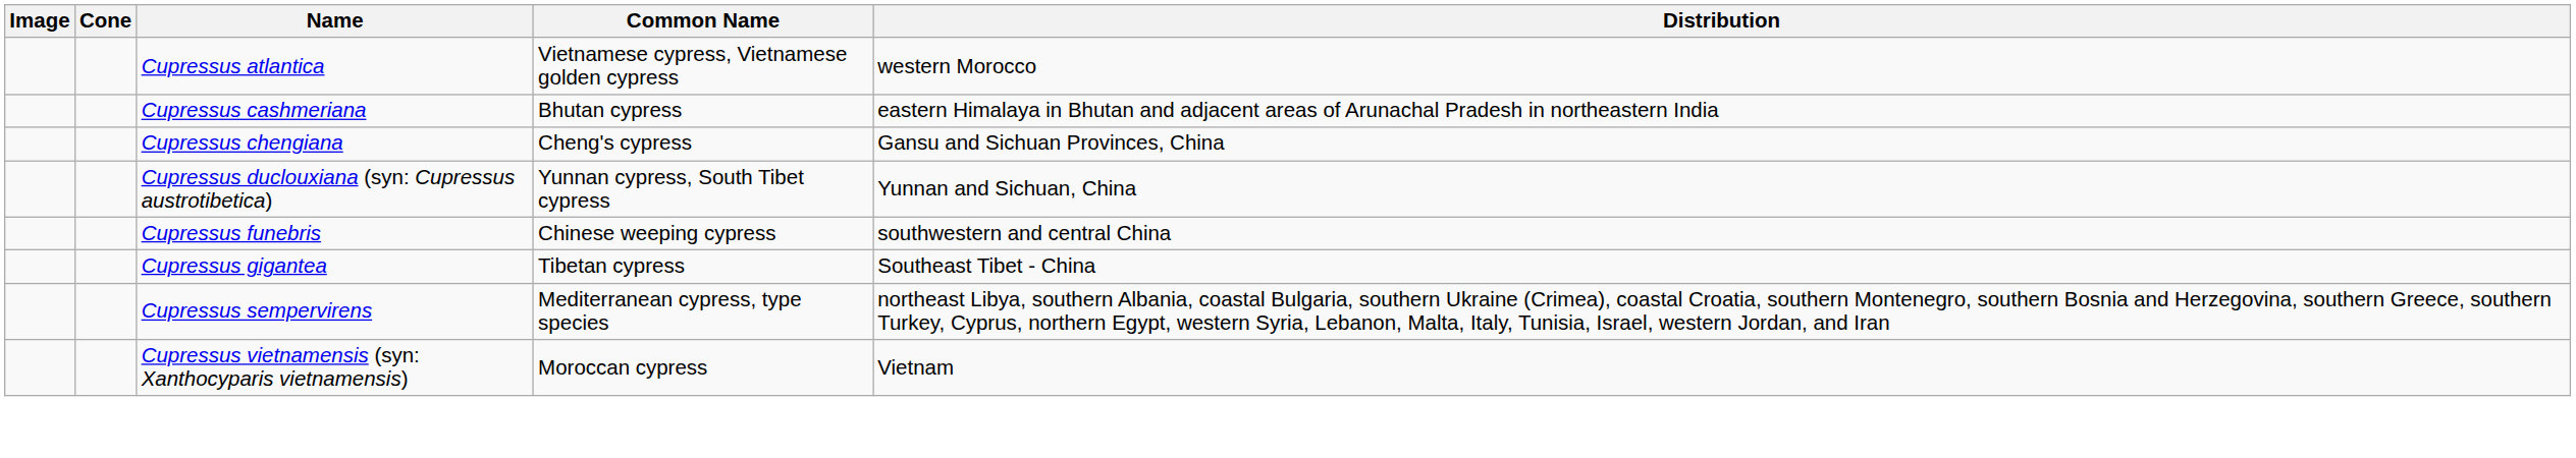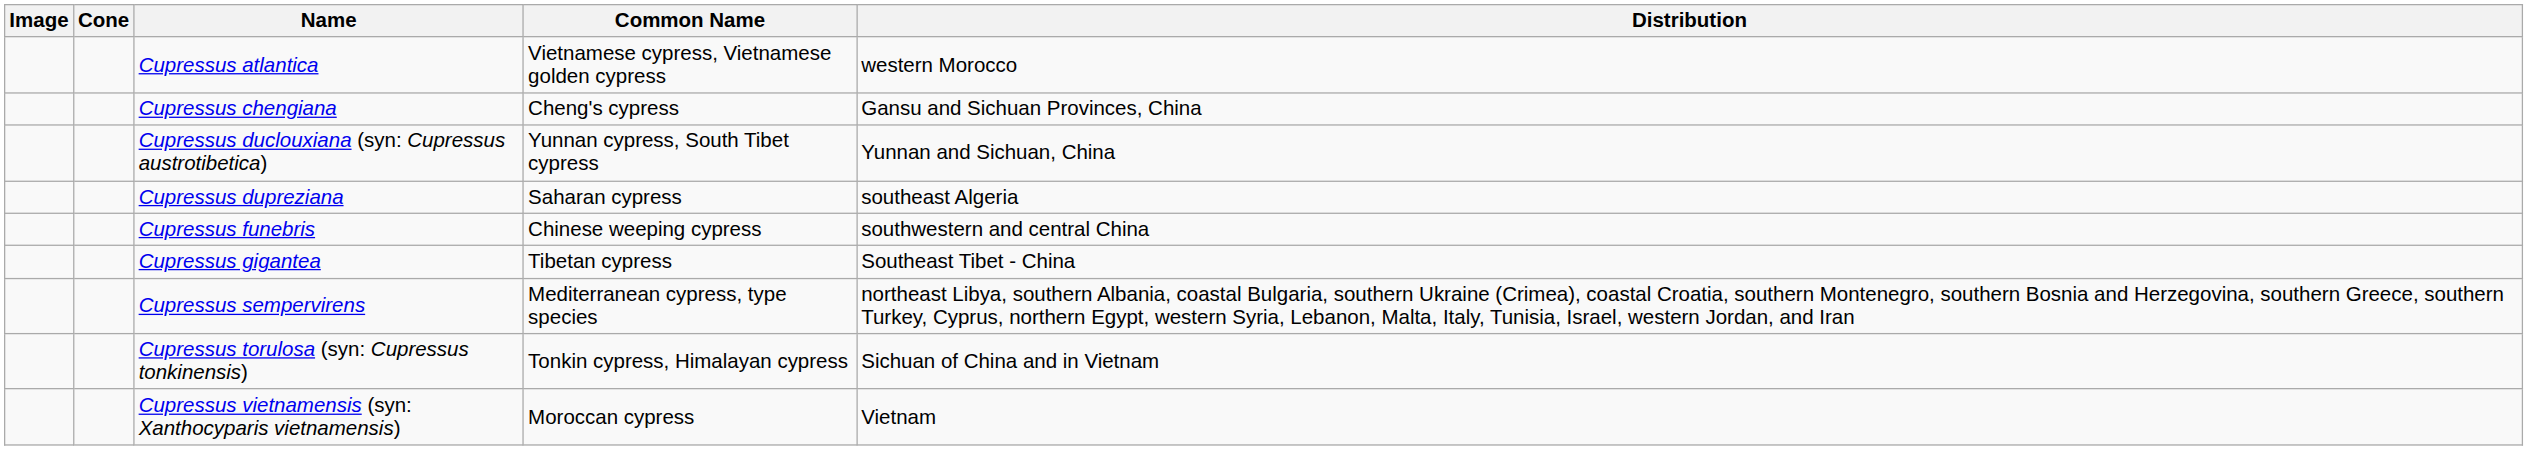 <table class="wikitable">
 <tr>
 <th>Image</th>
 <th>Cone</th>
 <th>Name</th>
 <th>Common Name</th>
 <th>Distribution</th>
 </tr>
 <tr>
 <td></td>
 <td></td>
 <td><em><a href='#'>Cupressus atlantica</a></em></td>
 <td>Vietnamese cypress, Vietnamese golden cypress</td>
 <td>western Morocco</td>
 </tr>
 <tr>
 <td></td>
 <td></td>
-<td><em><a href='#'>Cupressus cashmeriana</a></em></td>
-<td>Bhutan cypress</td>
-<td>eastern Himalaya in Bhutan and adjacent areas of Arunachal Pradesh in northeastern India</td>
-</tr>
-<tr>
-<td></td>
-<td></td>
 <td><em><a href='#'>Cupressus chengiana</a></em></td>
 <td>Cheng's cypress</td>
 <td>Gansu and Sichuan Provinces, China</td>
 </tr>
 <tr>
 <td></td>
 <td></td>
 <td><em><a href='#'>Cupressus duclouxiana</a></em> (syn: <em>Cupressus austrotibetica</em>)</td>
 <td>Yunnan cypress, South Tibet cypress</td>
 <td>Yunnan and Sichuan, China</td>
+</tr>
+<tr>
+<td></td>
+<td></td>
+<td><em><a href='#'>Cupressus dupreziana</a></em></td>
+<td>Saharan cypress</td>
+<td>southeast Algeria</td>
 </tr>
 <tr>
 <td></td>
 <td></td>
 <td><em><a href='#'>Cupressus funebris</a></em></td>
 <td>Chinese weeping cypress</td>
 <td>southwestern and central China</td>
 </tr>
 <tr>
 <td></td>
 <td></td>
 <td><em><a href='#'>Cupressus gigantea</a></em></td>
 <td>Tibetan cypress</td>
 <td>Southeast Tibet - China</td>
 </tr>
 <tr>
 <td></td>
 <td></td>
 <td><em><a href='#'>Cupressus sempervirens</a></em></td>
 <td>Mediterranean cypress, type species</td>
 <td>northeast Libya, southern Albania, coastal Bulgaria, southern Ukraine (Crimea), coastal Croatia, southern Montenegro, southern Bosnia and Herzegovina, southern Greece, southern Turkey, Cyprus, northern Egypt, western Syria, Lebanon, Malta, Italy, Tunisia, Israel, western Jordan, and Iran</td>
 </tr>
 <tr>
 <td></td>
 <td></td>
+<td><em><a href='#'>Cupressus torulosa</a></em> (syn: <em>Cupressus tonkinensis</em>)</td>
+<td>Tonkin cypress, Himalayan cypress</td>
+<td>Sichuan of China and in Vietnam</td>
+</tr>
+<tr>
+<td></td>
+<td></td>
 <td><em><a href='#'>Cupressus vietnamensis</a></em> (syn: <em>Xanthocyparis vietnamensis</em>)</td>
 <td>Moroccan cypress</td>
 <td>Vietnam</td>
 </tr>
 </table>
